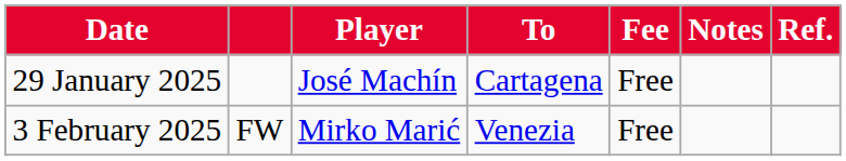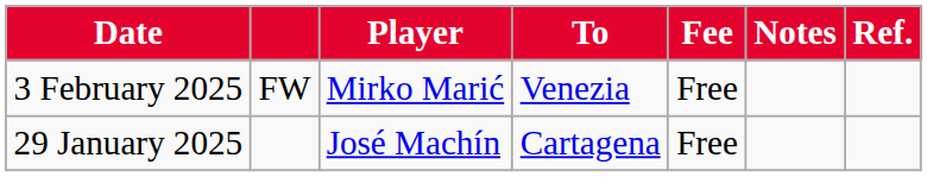 <table class="wikitable plainrowheaders">
 <tr>
 <th style="background:#E4022E; color:white; text-align:center;">Date</th>
 <th style="background:#E4022E; color:white; text-align:center;"></th>
 <th style="background:#E4022E; color:white; text-align:center;">Player</th>
 <th style="background:#E4022E; color:white; text-align:center;">To</th>
 <th style="background:#E4022E; color:white; text-align:center;">Fee</th>
 <th style="background:#E4022E; color:white; text-align:center;">Notes</th>
 <th style="background:#E4022E; color:white; text-align:center;">Ref.</th>
 </tr>
 <tr>
+<td>3 February 2025</td>
+<td>FW</td>
+<td> <a href='#'>Mirko Marić</a></td>
+<td> <a href='#'>Venezia</a></td>
+<td>Free</td>
+<td></td>
+<td></td>
+</tr>
+<tr>
 <td>29 January 2025</td>
 <td></td>
 <td> <a href='#'>José Machín</a></td>
 <td> <a href='#'>Cartagena</a></td>
 <td>Free</td>
 <td></td>
 <td></td>
 </tr>
-<tr>
-<td>3 February 2025</td>
-<td>FW</td>
-<td> <a href='#'>Mirko Marić</a></td>
-<td> <a href='#'>Venezia</a></td>
-<td>Free</td>
-<td></td>
-<td></td>
-</tr>
 </table>
